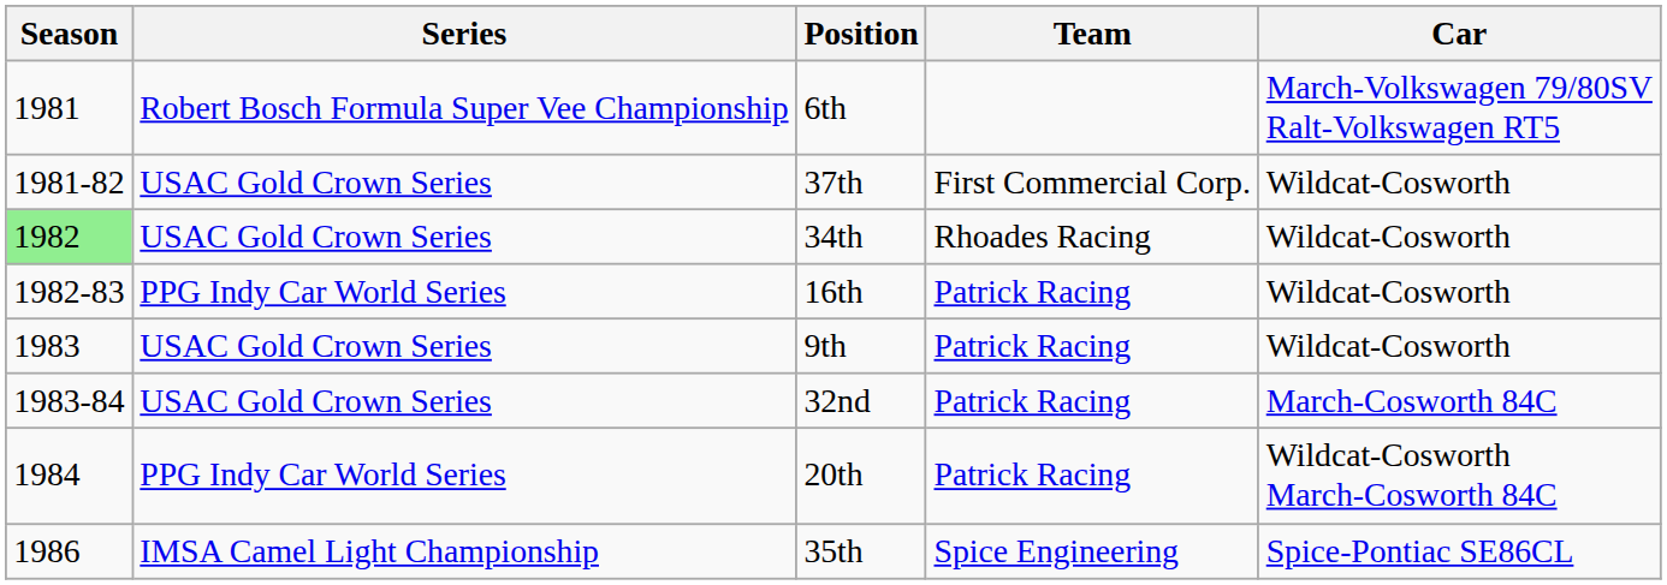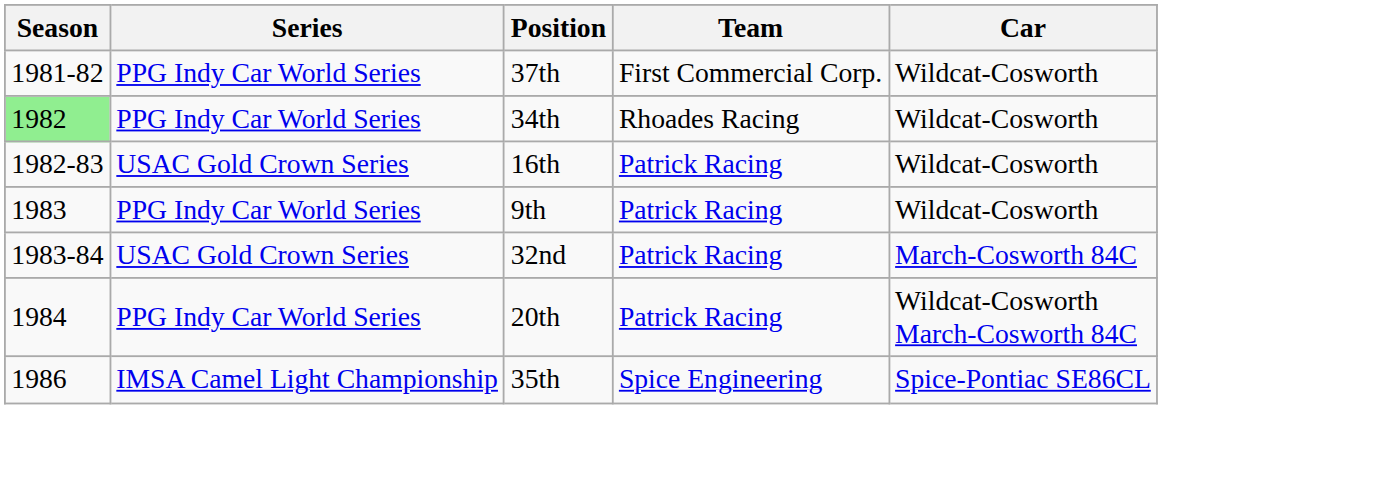 <table class="wikitable" style="font-size: 95%;">
 <tr>
 <th>Season</th>
 <th>Series</th>
 <th>Position</th>
 <th>Team</th>
 <th>Car</th>
 </tr>
 <tr>
-<td>1981</td>
-<td><a href='#'>Robert Bosch Formula Super Vee Championship</a></td>
-<td>6th</td>
-<td></td>
-<td><a href='#'>March-Volkswagen 79/80SV</a><br><a href='#'>Ralt-Volkswagen RT5</a></td>
-</tr>
-<tr>
 <td>1981-82</td>
-<td><a href='#'>USAC Gold Crown Series</a></td>
+<td><a href='#'>PPG Indy Car World Series</a></td>
 <td>37th</td>
 <td>First Commercial Corp.</td>
 <td>Wildcat-Cosworth</td>
 </tr>
 <tr>
 <td style="background: lightgreen;">1982</td>
-<td><a href='#'>USAC Gold Crown Series</a></td>
+<td><a href='#'>PPG Indy Car World Series</a></td>
 <td>34th</td>
 <td>Rhoades Racing</td>
 <td>Wildcat-Cosworth</td>
 </tr>
 <tr>
 <td>1982-83</td>
-<td><a href='#'>PPG Indy Car World Series</a></td>
+<td><a href='#'>USAC Gold Crown Series</a></td>
 <td>16th</td>
 <td><a href='#'>Patrick Racing</a></td>
 <td>Wildcat-Cosworth</td>
 </tr>
 <tr>
 <td>1983</td>
-<td><a href='#'>USAC Gold Crown Series</a></td>
+<td><a href='#'>PPG Indy Car World Series</a></td>
 <td>9th</td>
 <td><a href='#'>Patrick Racing</a></td>
 <td>Wildcat-Cosworth</td>
 </tr>
 <tr>
 <td>1983-84</td>
 <td><a href='#'>USAC Gold Crown Series</a></td>
 <td>32nd</td>
 <td><a href='#'>Patrick Racing</a></td>
 <td><a href='#'>March-Cosworth 84C</a></td>
 </tr>
 <tr>
 <td>1984</td>
 <td><a href='#'>PPG Indy Car World Series</a></td>
 <td>20th</td>
 <td><a href='#'>Patrick Racing</a></td>
 <td>Wildcat-Cosworth<br><a href='#'>March-Cosworth 84C</a></td>
 </tr>
 <tr>
 <td>1986</td>
 <td><a href='#'>IMSA Camel Light Championship</a></td>
 <td>35th</td>
 <td><a href='#'>Spice Engineering</a></td>
 <td><a href='#'>Spice-Pontiac SE86CL</a></td>
 </tr>
 </table>
